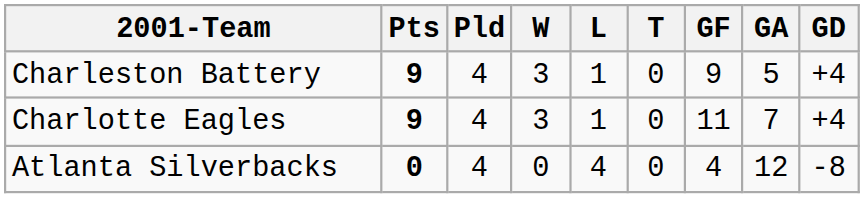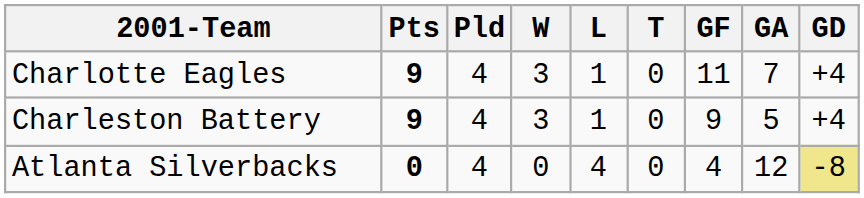 <table class="wikitable" style="text-align: center;">
 <tr>
 <th width="165">2001-Team</th>
 <th width="20">Pts</th>
 <th width="20">Pld</th>
 <th width="20">W</th>
 <th width="20">L</th>
 <th width="20">T</th>
 <th width="20">GF</th>
 <th width="20">GA</th>
 <th width="20">GD</th>
 </tr>
 <tr>
+<td style="text-align:left;">Charlotte Eagles</td>
+<td><strong>9</strong></td>
+<td>4</td>
+<td>3</td>
+<td>1</td>
+<td>0</td>
+<td>11</td>
+<td>7</td>
+<td>+4</td>
+</tr>
+<tr>
 <td style="text-align:left;">Charleston Battery</td>
 <td><strong>9</strong></td>
 <td>4</td>
 <td>3</td>
 <td>1</td>
 <td>0</td>
 <td>9</td>
 <td>5</td>
 <td>+4</td>
 </tr>
 <tr>
-<td style="text-align:left;">Charlotte Eagles</td>
-<td><strong>9</strong></td>
-<td>4</td>
-<td>3</td>
-<td>1</td>
-<td>0</td>
-<td>11</td>
-<td>7</td>
-<td>+4</td>
-</tr>
-<tr>
 <td style="text-align:left;">Atlanta Silverbacks</td>
 <td><strong>0</strong></td>
 <td>4</td>
 <td>0</td>
 <td>4</td>
 <td>0</td>
 <td>4</td>
 <td>12</td>
-<td>-8</td>
+<td style="background: khaki;">-8</td>
 </tr>
 </table>
